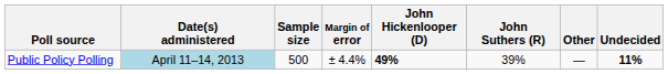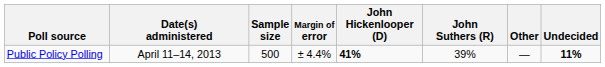 <table class="wikitable">
 <tr valign= bottom>
 <th style="width:150px;">Poll source</th>
 <th style="width:200px;">Date(s)<br>administered</th>
 <th class=small>Sample<br>size</th>
 <th><small>Margin of</small><br>error</th>
 <th style="width:120px;">John<br>Hickenlooper (D)</th>
 <th style="width:120px;">John<br>Suthers (R)</th>
 <th style="width:40px;">Other</th>
 <th style="width:40px;">Undecided</th>
 </tr>
 <tr>
 <td><a href='#'>Public Policy Polling</a></td>
-<td align=center style="background: lightblue;">April 11–14, 2013</td>
+<td align=center>April 11–14, 2013</td>
 <td align=center>500</td>
 <td align=center>± 4.4%</td>
-<td><strong>49%</strong></td>
+<td><strong>41%</strong></td>
 <td align=center>39%</td>
 <td align=center>—</td>
 <td align=center><strong>11%</strong></td>
 </tr>
 </table>
